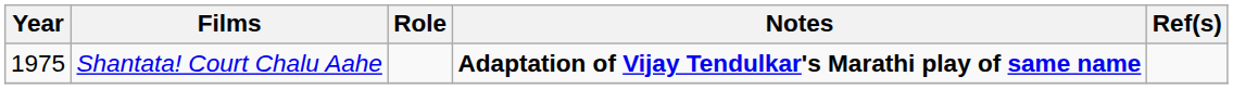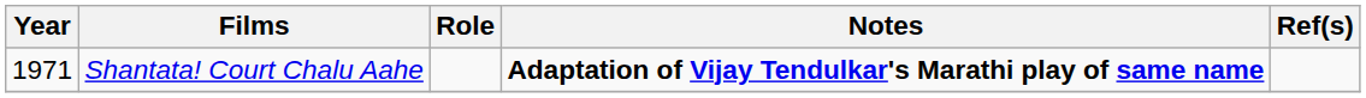 <table class="wikitable sortable">
 <tr>
 <th>Year</th>
 <th>Films</th>
 <th>Role</th>
 <th>Notes</th>
 <th>Ref(s)</th>
 </tr>
 <tr>
-<td>1975</td>
+<td>1971</td>
 <td><em><a href='#'>Shantata! Court Chalu Aahe</a></em></td>
 <td></td>
 <td><strong>Adaptation of <a href='#'>Vijay Tendulkar</a>'s Marathi play of <a href='#'>same name</a></strong></td>
 <td></td>
 </tr>
 <tr>
 </tr>
 </table>
